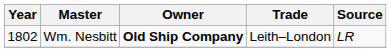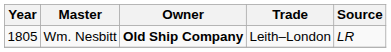 <table class=" wikitable">
 <tr>
 <th>Year</th>
 <th>Master</th>
 <th>Owner</th>
 <th>Trade</th>
 <th>Source</th>
 </tr>
 <tr>
-<td>1802</td>
+<td>1805</td>
 <td>Wm. Nesbitt</td>
 <td><strong>Old Ship Company</strong></td>
 <td>Leith–London</td>
 <td><em>LR</em></td>
 </tr>
 <tr>
 </tr>
 </table>
